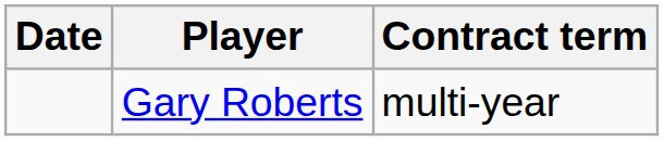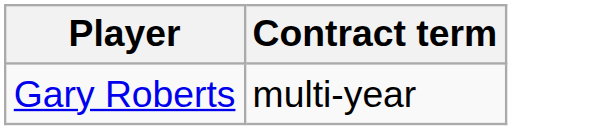 <table class="wikitable">
 <tr>
-<th>Date</th>
 <th>Player</th>
 <th>Contract term</th>
 </tr>
 <tr>
-<td></td>
 <td><a href='#'>Gary Roberts</a></td>
 <td>multi-year</td>
 </tr>
 </table>
